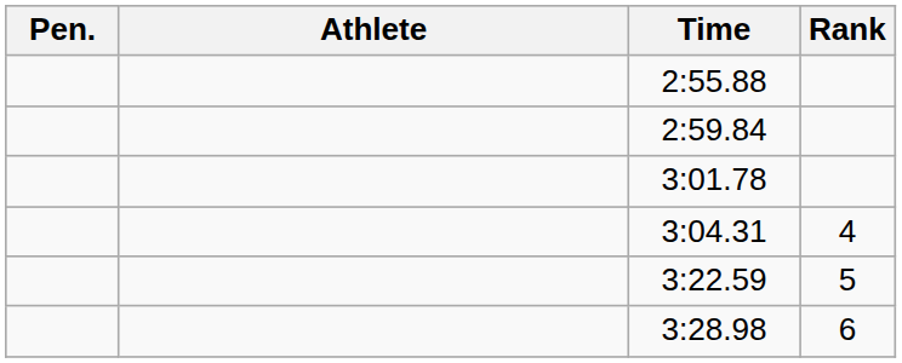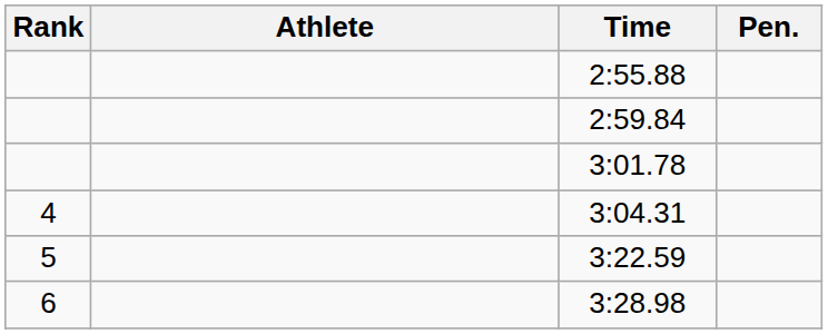 <table class=wikitable style="text-align:center">
 <tr>
-<th width=50>Pen.</th>
+<th width=40>Rank</th>
 <th width=250>Athlete</th>
 <th width=80>Time</th>
-<th width=40>Rank</th>
+<th width=50>Pen.</th>
 </tr>
 <tr>
 <td></td>
 <td align=left></td>
 <td>2:55.88</td>
 <td></td>
 </tr>
 <tr>
 <td></td>
 <td align=left></td>
 <td>2:59.84</td>
 <td></td>
 </tr>
 <tr>
 <td></td>
 <td align=left></td>
 <td>3:01.78</td>
 <td></td>
 </tr>
 <tr>
-<td></td>
+<td>4</td>
 <td align=left></td>
 <td>3:04.31</td>
-<td>4</td>
+<td></td>
 </tr>
 <tr>
-<td></td>
+<td>5</td>
 <td align=left></td>
 <td>3:22.59</td>
-<td>5</td>
+<td></td>
 </tr>
 <tr>
-<td></td>
+<td>6</td>
 <td align=left></td>
 <td>3:28.98</td>
-<td>6</td>
+<td></td>
 </tr>
 </table>
